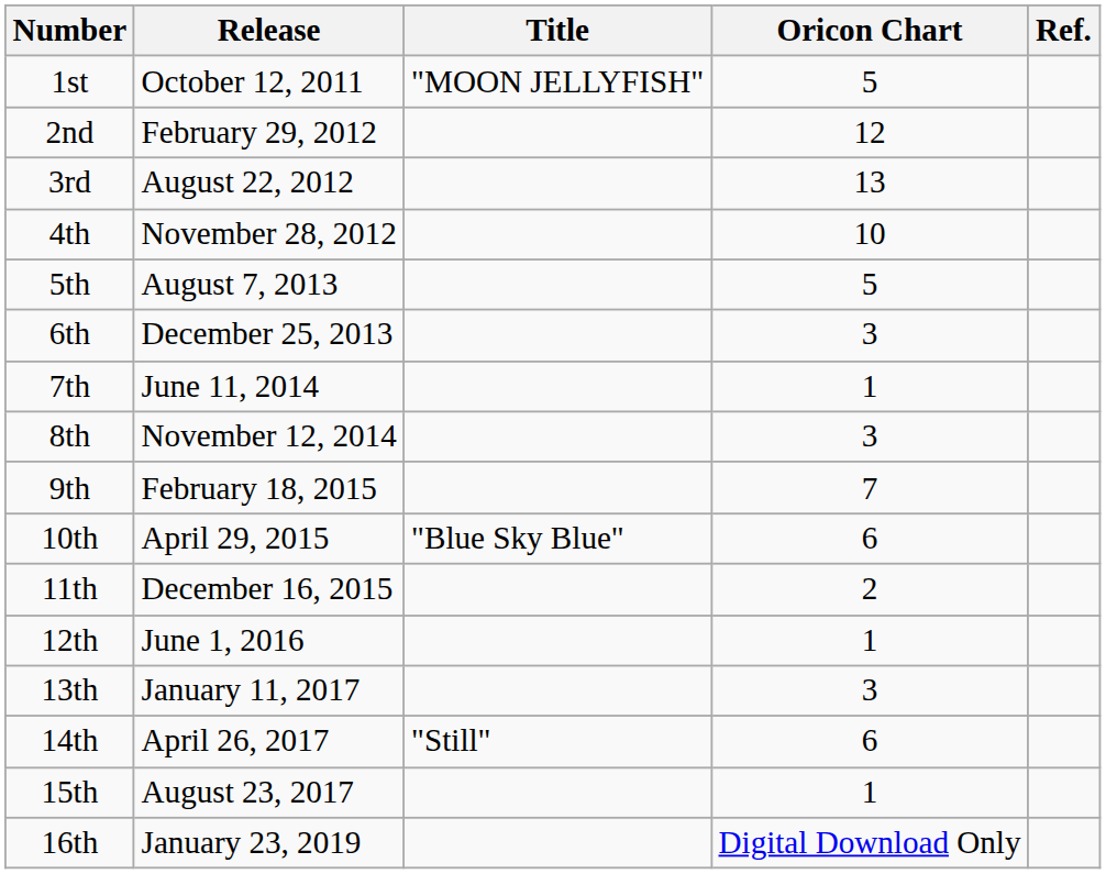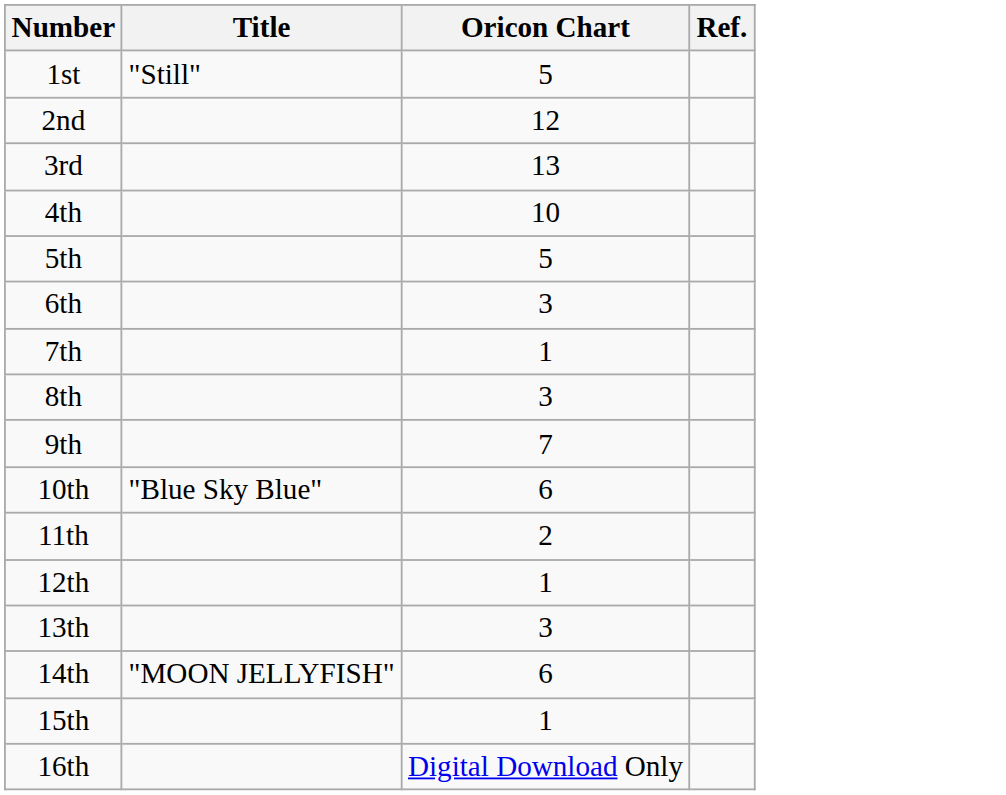 <table class="wikitable">
 <tr>
 <th>Number</th>
-<th>Release</th>
 <th>Title</th>
 <th>Oricon Chart</th>
 <th>Ref.</th>
 </tr>
 <tr>
 <td align="center">1st</td>
-<td>October 12, 2011</td>
-<td>"MOON JELLYFISH"</td>
+<td>"Still"</td>
 <td align="center">5</td>
 <td></td>
 </tr>
 <tr>
 <td align="center">2nd</td>
-<td>February 29, 2012</td>
 <td></td>
 <td align="center">12</td>
 <td></td>
 </tr>
 <tr>
 <td align="center">3rd</td>
-<td>August 22, 2012</td>
 <td></td>
 <td align="center">13</td>
 <td></td>
 </tr>
 <tr>
 <td align="center">4th</td>
-<td>November 28, 2012</td>
 <td></td>
 <td align="center">10</td>
 <td></td>
 </tr>
 <tr>
 <td align="center">5th</td>
-<td>August 7, 2013</td>
 <td></td>
 <td align="center">5</td>
 <td></td>
 </tr>
 <tr>
 <td align="center">6th</td>
-<td>December 25, 2013</td>
 <td></td>
 <td align="center">3</td>
 <td></td>
 </tr>
 <tr>
 <td align="center">7th</td>
-<td>June 11, 2014</td>
 <td></td>
 <td align="center">1</td>
 <td></td>
 </tr>
 <tr>
 <td align="center">8th</td>
-<td>November 12, 2014</td>
 <td></td>
 <td align="center">3</td>
 <td></td>
 </tr>
 <tr>
 <td align="center">9th</td>
-<td>February 18, 2015</td>
 <td><br></td>
 <td align="center">7</td>
 <td></td>
 </tr>
 <tr>
 <td align="center">10th</td>
-<td>April 29, 2015</td>
 <td>"Blue Sky Blue"</td>
 <td align="center">6</td>
 <td></td>
 </tr>
 <tr>
 <td align="center">11th</td>
-<td>December 16, 2015</td>
 <td></td>
 <td align="center">2</td>
 <td></td>
 </tr>
 <tr>
 <td align="center">12th</td>
-<td>June 1, 2016</td>
 <td></td>
 <td align="center">1</td>
 <td></td>
 </tr>
 <tr>
 <td align="center">13th</td>
-<td>January 11, 2017</td>
 <td><br></td>
 <td align="center">3</td>
 <td></td>
 </tr>
 <tr>
 <td align="center">14th</td>
-<td>April 26, 2017</td>
-<td>"Still"</td>
+<td>"MOON JELLYFISH"</td>
 <td align="center">6</td>
 <td></td>
 </tr>
 <tr>
 <td align="center">15th</td>
-<td>August 23, 2017</td>
 <td></td>
 <td align="center">1</td>
 <td></td>
 </tr>
 <tr>
 <td align="center">16th</td>
-<td>January 23, 2019</td>
 <td></td>
 <td align="center"><a href='#'>Digital Download</a> Only</td>
 <td></td>
 </tr>
 </table>
